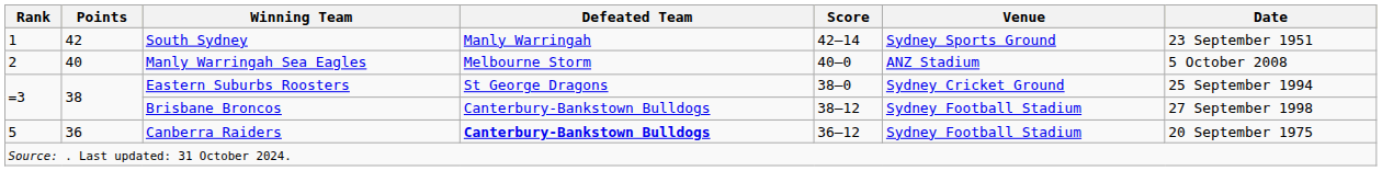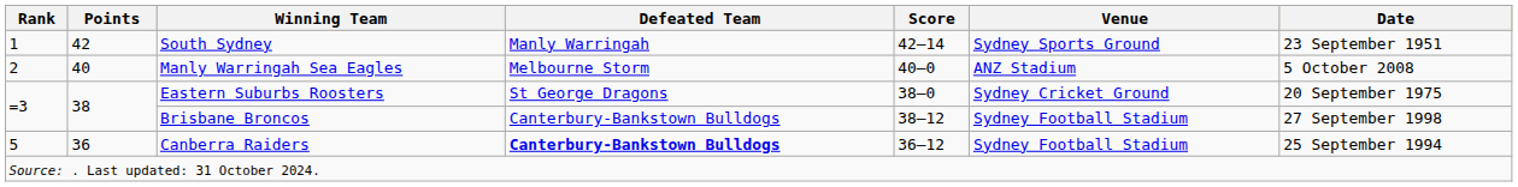 <table class="wikitable" style="width:100%">
 <tr style="background:#bdb76b;">
 <th>Rank</th>
 <th>Points</th>
 <th>Winning Team</th>
 <th>Defeated Team</th>
 <th>Score</th>
 <th>Venue</th>
 <th>Date</th>
 </tr>
 <tr>
 <td>1</td>
 <td>42</td>
 <td><a href='#'>South Sydney</a></td>
 <td><a href='#'>Manly Warringah</a></td>
 <td>42–14</td>
 <td><a href='#'>Sydney Sports Ground</a></td>
 <td>23 September 1951</td>
 </tr>
 <tr>
 <td>2</td>
 <td>40</td>
 <td><a href='#'>Manly Warringah Sea Eagles</a></td>
 <td><a href='#'>Melbourne Storm</a></td>
 <td>40–0</td>
 <td><a href='#'>ANZ Stadium</a></td>
 <td>5 October 2008</td>
 </tr>
 <tr>
 <td rowspan="2">=3</td>
 <td rowspan="2">38</td>
 <td><a href='#'>Eastern Suburbs Roosters</a></td>
 <td><a href='#'>St George Dragons</a></td>
 <td>38–0</td>
 <td><a href='#'>Sydney Cricket Ground</a></td>
-<td>25 September 1994</td>
+<td>20 September 1975</td>
 </tr>
 <tr>
 <td><a href='#'>Brisbane Broncos</a></td>
 <td><a href='#'>Canterbury-Bankstown Bulldogs</a></td>
 <td>38–12</td>
 <td><a href='#'>Sydney Football Stadium</a></td>
 <td>27 September 1998</td>
 </tr>
 <tr>
 <td>5</td>
 <td>36</td>
 <td><a href='#'>Canberra Raiders</a></td>
 <td><strong><a href='#'>Canterbury-Bankstown Bulldogs</a></strong></td>
 <td>36–12</td>
 <td><a href='#'>Sydney Football Stadium</a></td>
-<td>20 September 1975</td>
+<td>25 September 1994</td>
 </tr>
 <tr>
 <td colspan=7><small><em>Source: </em>. Last updated: 31 October 2024.</small></td>
 </tr>
 </table>
